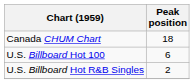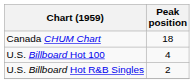 <table class="wikitable sortable">
 <tr>
 <th>Chart (1959)</th>
 <th>Peak<br>position</th>
 </tr>
 <tr>
 <td>Canada <em><a href='#'>CHUM Chart</a></em> </td>
 <td align="center">18</td>
 </tr>
 <tr>
 <td>U.S. <a href='#'><em>Billboard</em> Hot 100</a></td>
-<td align="center">6</td>
+<td align="center">4</td>
 </tr>
 <tr>
 <td>U.S. <em>Billboard</em> <a href='#'>Hot R&B Singles</a></td>
 <td align="center">2</td>
 </tr>
 <tr>
 </tr>
 </table>
